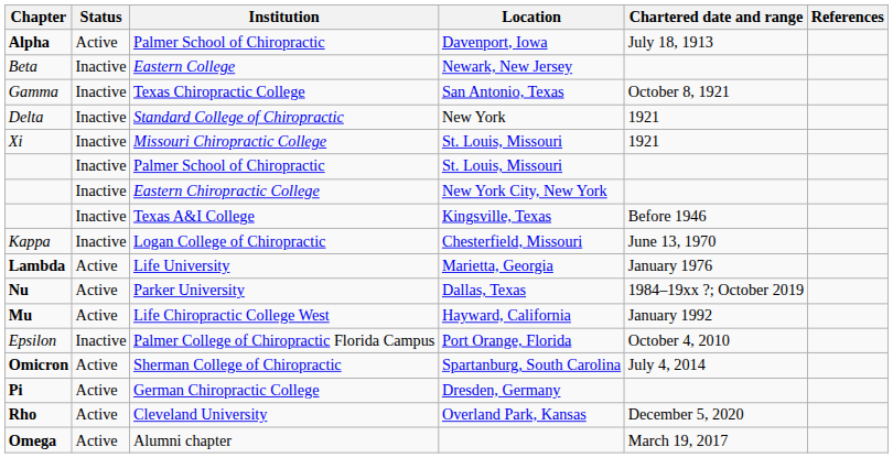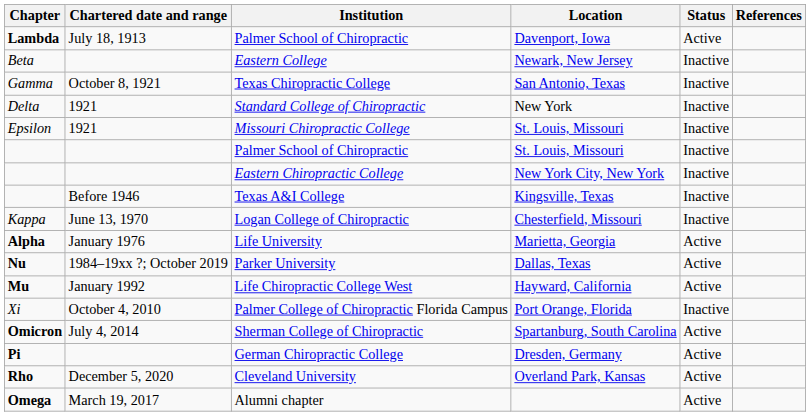 <table class="wikitable sortable">
 <tr>
 <th>Chapter</th>
-<th>Status</th>
+<th>Chartered date and range</th>
 <th>Institution</th>
 <th>Location</th>
-<th>Chartered date and range</th>
+<th>Status</th>
 <th>References</th>
 </tr>
 <tr>
-<td><strong>Alpha</strong></td>
-<td>Active</td>
+<td><strong>Lambda</strong></td>
+<td>July 18, 1913</td>
 <td><a href='#'>Palmer School of Chiropractic</a></td>
 <td><a href='#'>Davenport, Iowa</a></td>
-<td>July 18, 1913</td>
+<td>Active</td>
 <td></td>
 </tr>
 <tr>
 <td><em>Beta</em></td>
-<td>Inactive</td>
+<td></td>
 <td><em><a href='#'>Eastern College</a></em></td>
 <td><a href='#'>Newark, New Jersey</a></td>
-<td></td>
+<td>Inactive</td>
 <td></td>
 </tr>
 <tr>
 <td><em>Gamma</em></td>
-<td>Inactive</td>
+<td>October 8, 1921</td>
 <td><a href='#'>Texas Chiropractic College</a></td>
 <td><a href='#'>San Antonio, Texas</a></td>
-<td>October 8, 1921</td>
+<td>Inactive</td>
 <td></td>
 </tr>
 <tr>
 <td><em>Delta</em></td>
-<td>Inactive</td>
+<td>1921</td>
 <td><em><a href='#'>Standard College of Chiropractic</a></em></td>
 <td>New York</td>
+<td>Inactive</td>
+<td></td>
+</tr>
+<tr>
+<td><em>Epsilon</em></td>
 <td>1921</td>
+<td><em><a href='#'>Missouri Chiropractic College</a></em></td>
+<td><a href='#'>St. Louis, Missouri</a></td>
+<td>Inactive</td>
+<td></td>
+</tr>
+<tr>
+<td></td>
+<td></td>
+<td><a href='#'>Palmer School of Chiropractic</a></td>
+<td><a href='#'>St. Louis, Missouri</a></td>
+<td>Inactive</td>
+<td></td>
+</tr>
+<tr>
+<td></td>
+<td></td>
+<td><em><a href='#'>Eastern Chiropractic College</a></em></td>
+<td><a href='#'>New York City, New York</a></td>
+<td>Inactive</td>
+<td></td>
+</tr>
+<tr>
+<td></td>
+<td>Before 1946</td>
+<td><a href='#'>Texas A&I College</a></td>
+<td><a href='#'>Kingsville, Texas</a></td>
+<td>Inactive</td>
+<td></td>
+</tr>
+<tr>
+<td><em>Kappa</em></td>
+<td>June 13, 1970</td>
+<td><a href='#'>Logan College of Chiropractic</a></td>
+<td><a href='#'>Chesterfield, Missouri</a></td>
+<td>Inactive</td>
+<td></td>
+</tr>
+<tr>
+<td><strong>Alpha</strong></td>
+<td>January 1976</td>
+<td><a href='#'>Life University</a></td>
+<td><a href='#'>Marietta, Georgia</a></td>
+<td>Active</td>
+<td></td>
+</tr>
+<tr>
+<td><strong>Nu</strong></td>
+<td>1984–19xx ?; October 2019</td>
+<td><a href='#'>Parker University</a></td>
+<td><a href='#'>Dallas, Texas</a></td>
+<td>Active</td>
+<td></td>
+</tr>
+<tr>
+<td><strong>Mu</strong></td>
+<td>January 1992</td>
+<td><a href='#'>Life Chiropractic College West</a></td>
+<td><a href='#'>Hayward, California</a></td>
+<td>Active</td>
 <td></td>
 </tr>
 <tr>
 <td><em>Xi</em></td>
-<td>Inactive</td>
-<td><em><a href='#'>Missouri Chiropractic College</a></em></td>
-<td><a href='#'>St. Louis, Missouri</a></td>
-<td>1921</td>
-<td></td>
-</tr>
-<tr>
-<td></td>
-<td>Inactive</td>
-<td><a href='#'>Palmer School of Chiropractic</a></td>
-<td><a href='#'>St. Louis, Missouri</a></td>
-<td></td>
-<td></td>
-</tr>
-<tr>
-<td></td>
-<td>Inactive</td>
-<td><em><a href='#'>Eastern Chiropractic College</a></em></td>
-<td><a href='#'>New York City, New York</a></td>
-<td></td>
-<td></td>
-</tr>
-<tr>
-<td></td>
-<td>Inactive</td>
-<td><a href='#'>Texas A&I College</a></td>
-<td><a href='#'>Kingsville, Texas</a></td>
-<td>Before 1946</td>
-<td></td>
-</tr>
-<tr>
-<td><em>Kappa</em></td>
-<td>Inactive</td>
-<td><a href='#'>Logan College of Chiropractic</a></td>
-<td><a href='#'>Chesterfield, Missouri</a></td>
-<td>June 13, 1970</td>
-<td></td>
-</tr>
-<tr>
-<td><strong>Lambda</strong></td>
-<td>Active</td>
-<td><a href='#'>Life University</a></td>
-<td><a href='#'>Marietta, Georgia</a></td>
-<td>January 1976</td>
-<td></td>
-</tr>
-<tr>
-<td><strong>Nu</strong></td>
-<td>Active</td>
-<td><a href='#'>Parker University</a></td>
-<td><a href='#'>Dallas, Texas</a></td>
-<td>1984–19xx ?; October 2019</td>
-<td></td>
-</tr>
-<tr>
-<td><strong>Mu</strong></td>
-<td>Active</td>
-<td><a href='#'>Life Chiropractic College West</a></td>
-<td><a href='#'>Hayward, California</a></td>
-<td>January 1992</td>
-<td></td>
-</tr>
-<tr>
-<td><em>Epsilon</em></td>
-<td>Inactive</td>
+<td>October 4, 2010</td>
 <td><a href='#'>Palmer College of Chiropractic</a> Florida Campus</td>
 <td><a href='#'>Port Orange, Florida</a></td>
-<td>October 4, 2010</td>
+<td>Inactive</td>
 <td></td>
 </tr>
 <tr>
 <td><strong>Omicron</strong></td>
-<td>Active</td>
+<td>July 4, 2014</td>
 <td><a href='#'>Sherman College of Chiropractic</a></td>
 <td><a href='#'>Spartanburg, South Carolina</a></td>
-<td>July 4, 2014</td>
+<td>Active</td>
 <td></td>
 </tr>
 <tr>
 <td><strong>Pi</strong></td>
-<td>Active</td>
+<td></td>
 <td><a href='#'>German Chiropractic College</a></td>
 <td><a href='#'>Dresden, Germany</a></td>
-<td></td>
+<td>Active</td>
 <td></td>
 </tr>
 <tr>
 <td><strong>Rho</strong></td>
-<td>Active</td>
+<td>December 5, 2020</td>
 <td><a href='#'>Cleveland University</a></td>
 <td><a href='#'>Overland Park, Kansas</a></td>
-<td>December 5, 2020</td>
+<td>Active</td>
 <td></td>
 </tr>
 <tr>
 <td><strong>Omega</strong></td>
-<td>Active</td>
+<td>March 19, 2017</td>
 <td>Alumni chapter</td>
 <td></td>
-<td>March 19, 2017</td>
+<td>Active</td>
 <td></td>
 </tr>
 </table>
